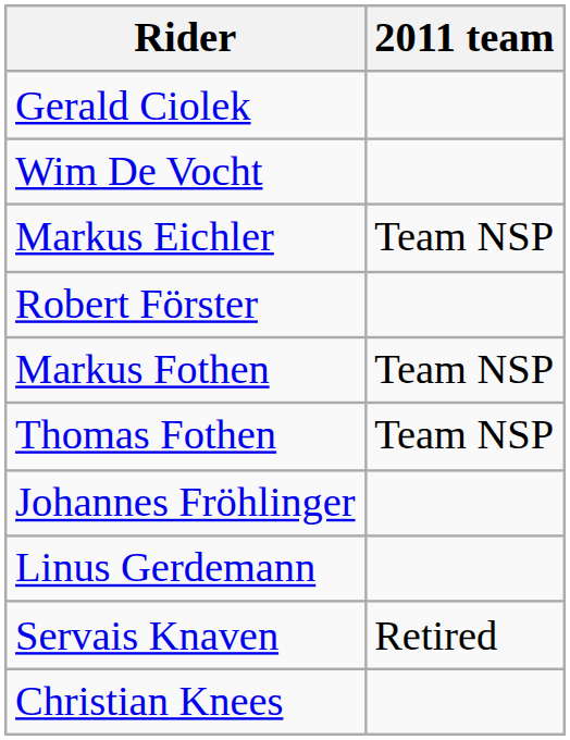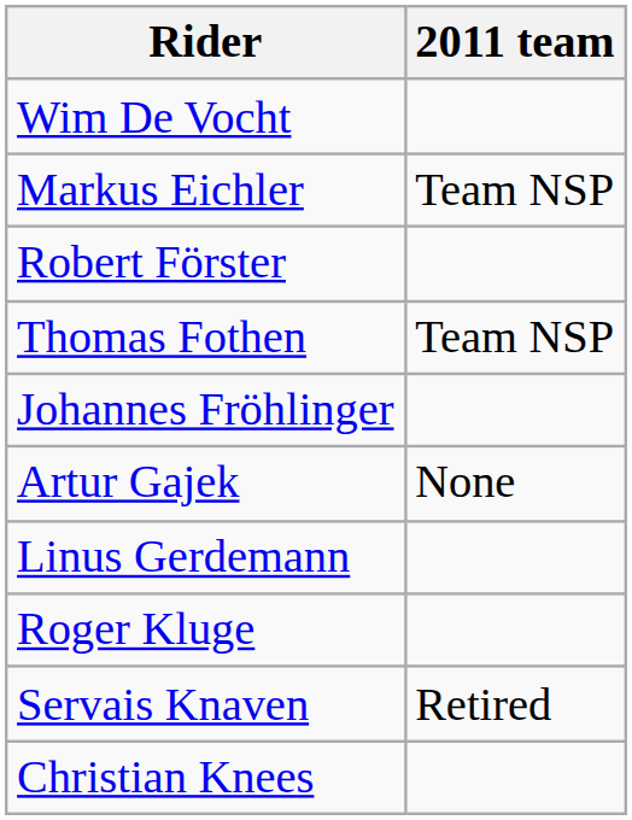 <table class="wikitable">
 <tr>
 <th>Rider</th>
 <th>2011 team</th>
-</tr>
-<tr>
-<td><a href='#'>Gerald Ciolek</a></td>
-<td></td>
 </tr>
 <tr>
 <td><a href='#'>Wim De Vocht</a></td>
 <td></td>
 </tr>
 <tr>
 <td><a href='#'>Markus Eichler</a></td>
 <td>Team NSP</td>
 </tr>
 <tr>
 <td><a href='#'>Robert Förster</a></td>
 <td></td>
 </tr>
 <tr>
-<td><a href='#'>Markus Fothen</a></td>
-<td>Team NSP</td>
-</tr>
-<tr>
 <td><a href='#'>Thomas Fothen</a></td>
 <td>Team NSP</td>
 </tr>
 <tr>
 <td><a href='#'>Johannes Fröhlinger</a></td>
 <td></td>
 </tr>
 <tr>
+<td><a href='#'>Artur Gajek</a></td>
+<td>None</td>
+</tr>
+<tr>
 <td><a href='#'>Linus Gerdemann</a></td>
+<td></td>
+</tr>
+<tr>
+<td><a href='#'>Roger Kluge</a></td>
 <td></td>
 </tr>
 <tr>
 <td><a href='#'>Servais Knaven</a></td>
 <td>Retired</td>
 </tr>
 <tr>
 <td><a href='#'>Christian Knees</a></td>
 <td></td>
 </tr>
 </table>
